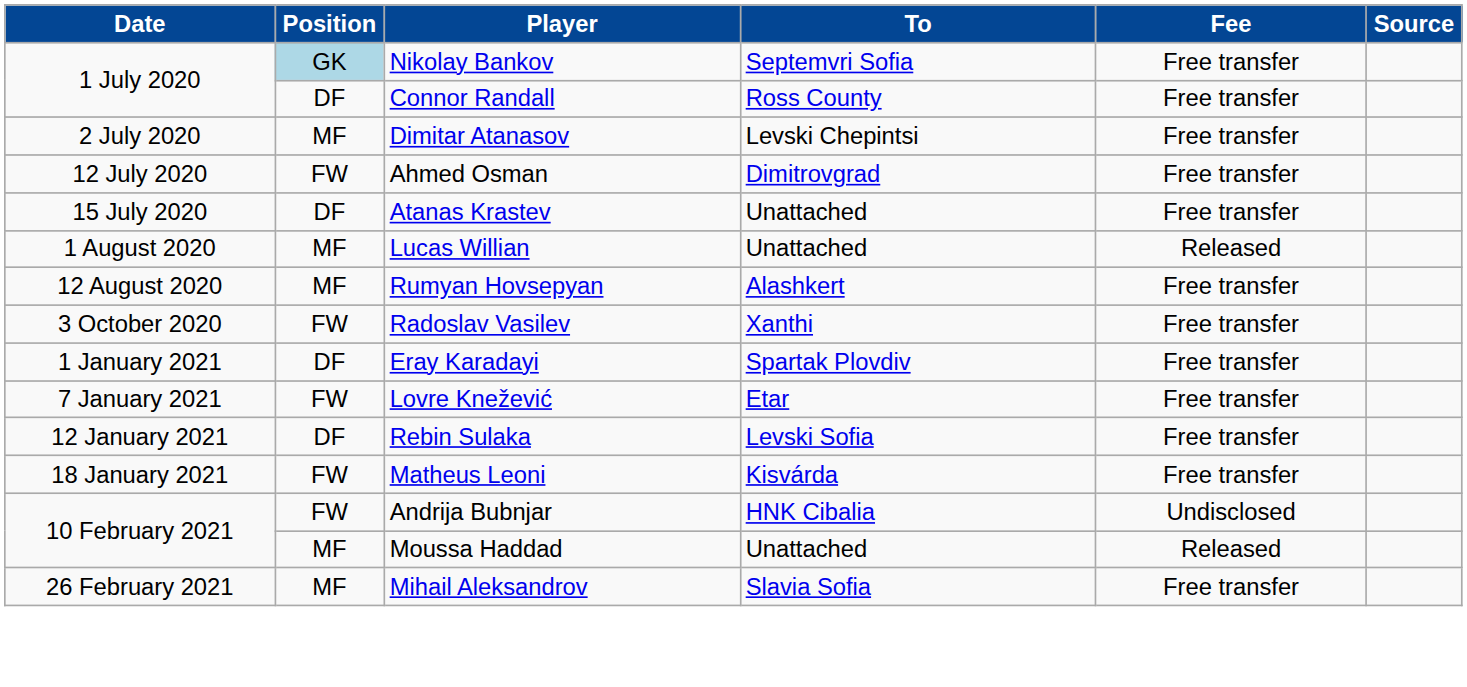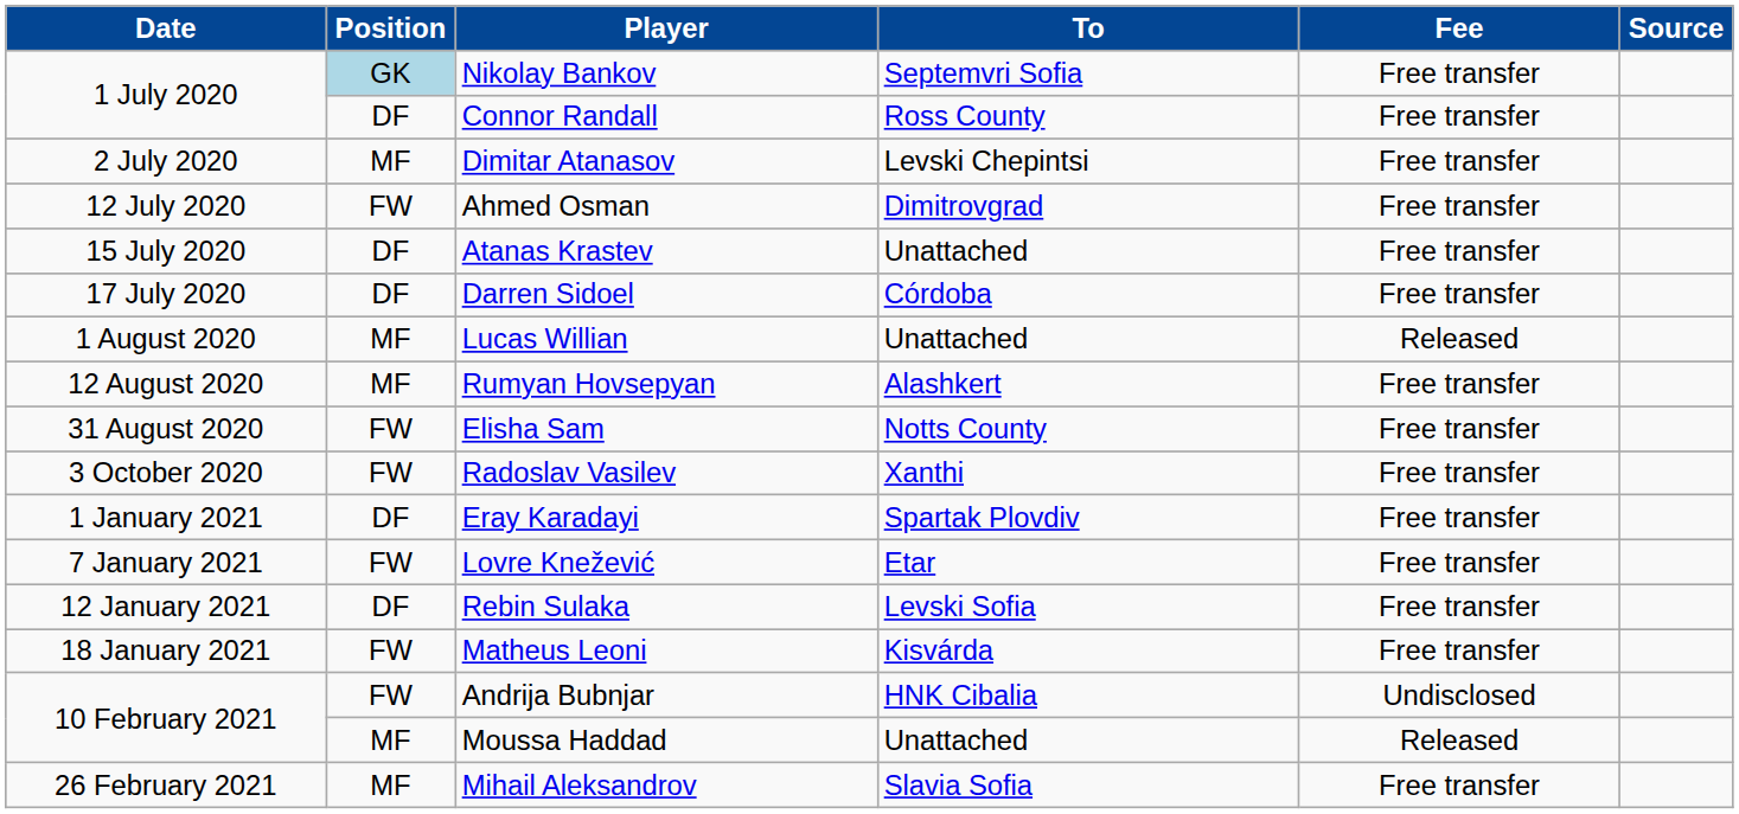 <table class="wikitable sortable"  style="text-align:center; font-size:90%; width:100%;">
 <tr>
 <th scope="col" style="background-color:#034694;color:#FFFFFF; width:150px;">Date</th>
 <th scope="col" style="background-color:#034694;color:#FFFFFF; width:50px;">Position</th>
 <th scope="col" style="background-color:#034694;color:#FFFFFF; width:200px;">Player</th>
 <th scope="col" style="background-color:#034694;color:#FFFFFF; width:200px;">To</th>
 <th scope="col" style="background-color:#034694;color:#FFFFFF; width:150px;" data-sort-type="currency">Fee</th>
 <th scope="col" class="unsortable" style="background-color:#034694;color:#FFFFFF; width:25px;">Source</th>
 </tr>
 <tr>
 <td rowspan=2>1 July 2020</td>
 <td style="background: lightblue;">GK</td>
 <td align=left> <a href='#'>Nikolay Bankov</a></td>
 <td align=left> <a href='#'>Septemvri Sofia</a></td>
 <td>Free transfer</td>
 <td></td>
 </tr>
 <tr>
 <td>DF</td>
 <td align=left> <a href='#'>Connor Randall</a></td>
 <td align=left> <a href='#'>Ross County</a></td>
 <td>Free transfer</td>
 <td></td>
 </tr>
 <tr>
 <td>2 July 2020</td>
 <td>MF</td>
 <td align=left> <a href='#'>Dimitar Atanasov</a></td>
 <td align=left> Levski Chepintsi</td>
 <td>Free transfer</td>
 <td></td>
 </tr>
 <tr>
 <td>12 July 2020</td>
 <td>FW</td>
 <td align=left> Ahmed Osman</td>
 <td align=left> <a href='#'>Dimitrovgrad</a></td>
 <td>Free transfer</td>
 <td></td>
 </tr>
 <tr>
 <td>15 July 2020</td>
 <td>DF</td>
 <td align=left> <a href='#'>Atanas Krastev</a></td>
 <td align=left>Unattached</td>
 <td>Free transfer</td>
 <td></td>
 </tr>
 <tr>
+<td>17 July 2020</td>
+<td>DF</td>
+<td align=left> <a href='#'>Darren Sidoel</a></td>
+<td align=left> <a href='#'>Córdoba</a></td>
+<td>Free transfer</td>
+<td></td>
+</tr>
+<tr>
 <td>1 August 2020</td>
 <td>MF</td>
 <td align=left> <a href='#'>Lucas Willian</a></td>
 <td align=left>Unattached</td>
 <td>Released</td>
 <td></td>
 </tr>
 <tr>
 <td>12 August 2020</td>
 <td>MF</td>
 <td align=left> <a href='#'>Rumyan Hovsepyan</a></td>
 <td align=left> <a href='#'>Alashkert</a></td>
+<td>Free transfer</td>
+<td></td>
+</tr>
+<tr>
+<td>31 August 2020</td>
+<td>FW</td>
+<td align=left> <a href='#'>Elisha Sam</a></td>
+<td align=left> <a href='#'>Notts County</a></td>
 <td>Free transfer</td>
 <td></td>
 </tr>
 <tr>
 <td>3 October 2020</td>
 <td>FW</td>
 <td align=left> <a href='#'>Radoslav Vasilev</a></td>
 <td align=left> <a href='#'>Xanthi</a></td>
 <td>Free transfer</td>
 <td></td>
 </tr>
 <tr>
 <td>1 January 2021</td>
 <td>DF</td>
 <td align=left> <a href='#'>Eray Karadayi</a></td>
 <td align=left> <a href='#'>Spartak Plovdiv</a></td>
 <td>Free transfer</td>
 <td></td>
 </tr>
 <tr>
 <td>7 January 2021</td>
 <td>FW</td>
 <td align=left> <a href='#'>Lovre Knežević</a></td>
 <td align=left> <a href='#'>Etar</a></td>
 <td>Free transfer</td>
 <td></td>
 </tr>
 <tr>
 <td>12 January 2021</td>
 <td>DF</td>
 <td align=left> <a href='#'>Rebin Sulaka</a></td>
 <td align=left> <a href='#'>Levski Sofia</a></td>
 <td>Free transfer</td>
 <td></td>
 </tr>
 <tr>
 <td>18 January 2021</td>
 <td>FW</td>
 <td align=left> <a href='#'>Matheus Leoni</a></td>
 <td align=left> <a href='#'>Kisvárda</a></td>
 <td>Free transfer</td>
 <td></td>
 </tr>
 <tr>
 <td rowspan=2>10 February 2021</td>
 <td>FW</td>
 <td align=left> Andrija Bubnjar</td>
 <td align=left> <a href='#'>HNK Cibalia</a></td>
 <td>Undisclosed</td>
 <td></td>
 </tr>
 <tr>
 <td>MF</td>
 <td align=left> Moussa Haddad</td>
 <td align=left>Unattached</td>
 <td>Released</td>
 <td></td>
 </tr>
 <tr>
 <td>26 February 2021</td>
 <td>MF</td>
 <td align=left> <a href='#'>Mihail Aleksandrov</a></td>
 <td align=left> <a href='#'>Slavia Sofia</a></td>
 <td>Free transfer</td>
 <td></td>
 </tr>
 </table>
